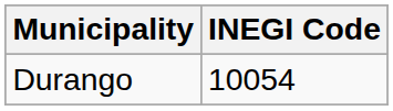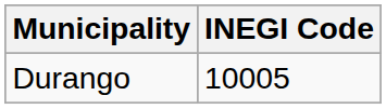 <table class="wikitable">
 <tr>
 <th>Municipality</th>
 <th>INEGI Code</th>
 </tr>
 <tr>
 <td>Durango</td>
-<td>10054</td>
+<td>10005</td>
 </tr>
 </table>
